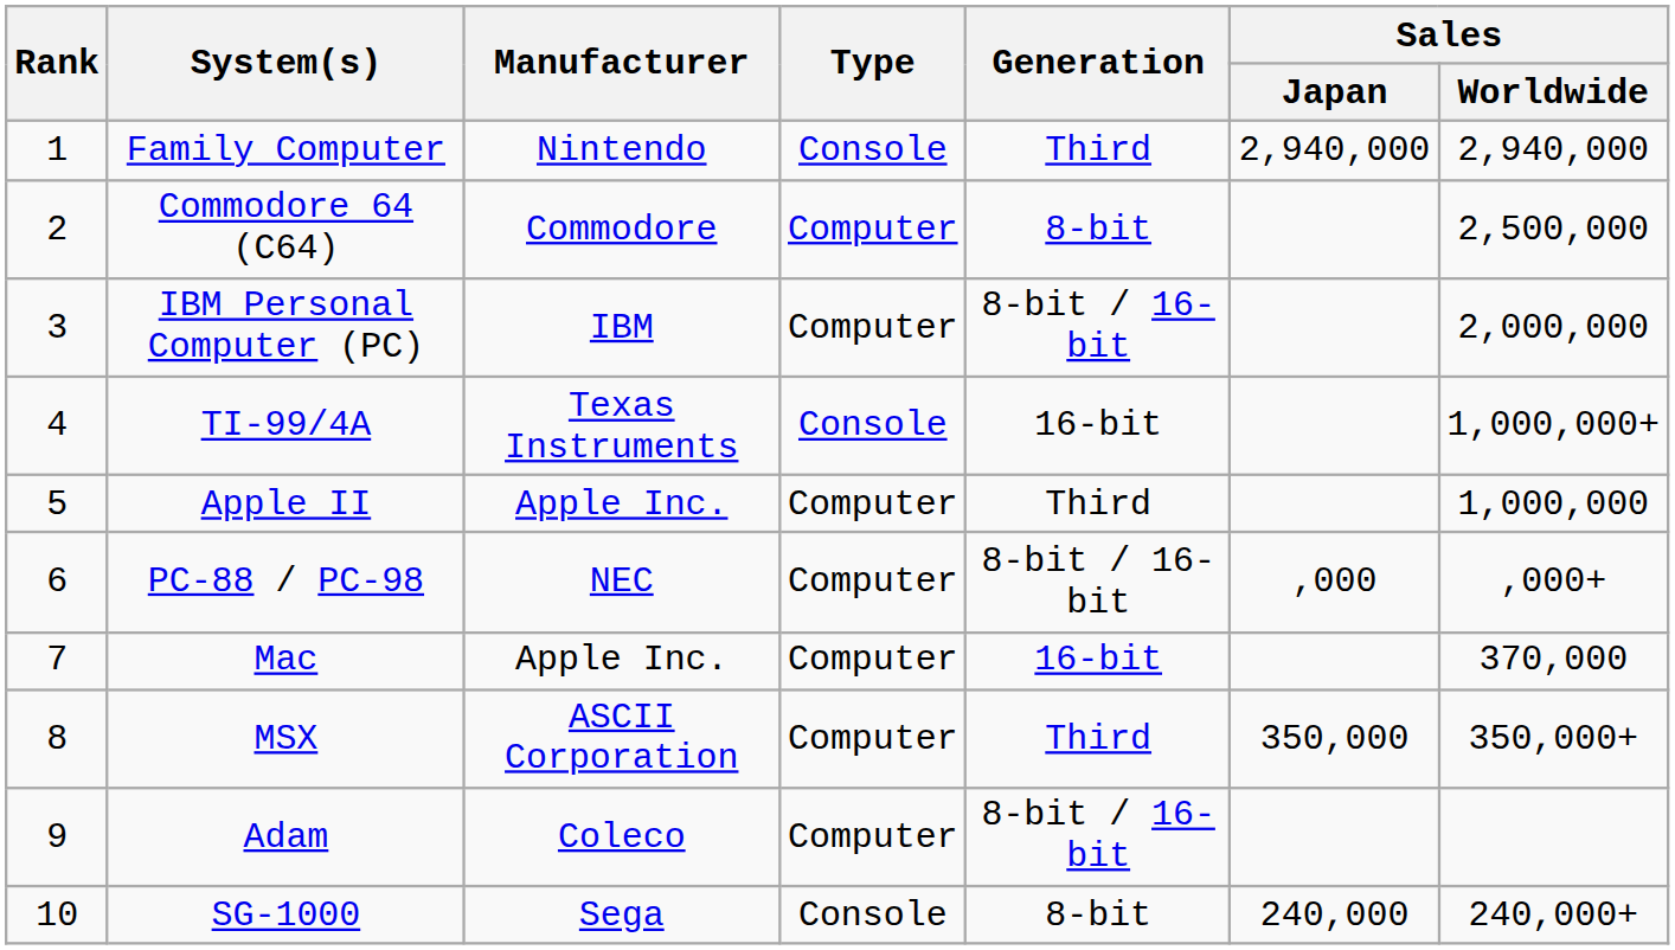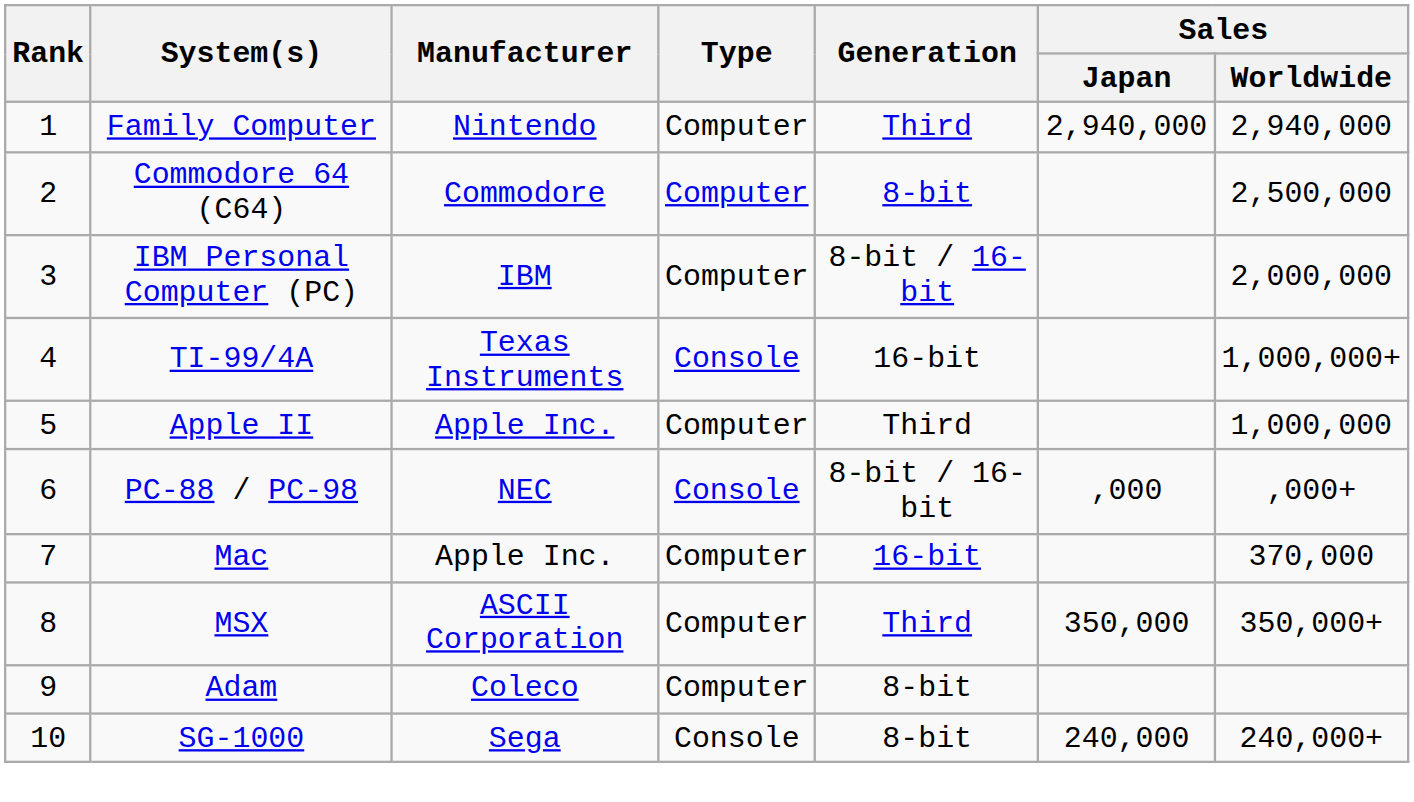 <table class="wikitable sortable" style="text-align:center">
 <tr>
 <th rowspan="2">Rank</th>
 <th rowspan="2">System(s)</th>
 <th rowspan="2">Manufacturer</th>
 <th rowspan="2">Type</th>
 <th rowspan="2">Generation</th>
 <th colspan="2">Sales</th>
 </tr>
 <tr>
 <th>Japan</th>
 <th>Worldwide</th>
 </tr>
 <tr>
 <td>1</td>
 <td><a href='#'>Family Computer</a></td>
 <td><a href='#'>Nintendo</a></td>
-<td><a href='#'>Console</a></td>
+<td>Computer</td>
 <td><a href='#'>Third</a></td>
 <td>2,940,000</td>
 <td>2,940,000</td>
 </tr>
 <tr>
 <td>2</td>
 <td><a href='#'>Commodore 64</a> (C64)</td>
 <td><a href='#'>Commodore</a></td>
 <td><a href='#'>Computer</a></td>
 <td><a href='#'>8-bit</a></td>
 <td></td>
 <td>2,500,000</td>
 </tr>
 <tr>
 <td>3</td>
 <td><a href='#'>IBM Personal Computer</a> (PC)</td>
 <td><a href='#'>IBM</a></td>
 <td>Computer</td>
 <td>8-bit / <a href='#'>16-bit</a></td>
 <td></td>
 <td>2,000,000</td>
 </tr>
 <tr>
 <td>4</td>
 <td><a href='#'>TI-99/4A</a></td>
 <td><a href='#'>Texas Instruments</a></td>
 <td><a href='#'>Console</a></td>
 <td>16-bit</td>
 <td></td>
 <td>1,000,000+</td>
 </tr>
 <tr>
 <td>5</td>
 <td><a href='#'>Apple II</a></td>
 <td><a href='#'>Apple Inc.</a></td>
 <td>Computer</td>
 <td>Third</td>
 <td></td>
 <td>1,000,000</td>
 </tr>
 <tr>
 <td>6</td>
 <td><a href='#'>PC-88</a> / <a href='#'>PC-98</a></td>
 <td><a href='#'>NEC</a></td>
-<td>Computer</td>
+<td><a href='#'>Console</a></td>
 <td>8-bit / 16-bit</td>
 <td>,000</td>
 <td>,000+</td>
 </tr>
 <tr>
 <td>7</td>
 <td><a href='#'>Mac</a></td>
 <td>Apple Inc.</td>
 <td>Computer</td>
 <td><a href='#'>16-bit</a></td>
 <td></td>
 <td>370,000</td>
 </tr>
 <tr>
 <td>8</td>
 <td><a href='#'>MSX</a></td>
 <td><a href='#'>ASCII Corporation</a></td>
 <td>Computer</td>
 <td><a href='#'>Third</a></td>
 <td>350,000</td>
 <td>350,000+</td>
 </tr>
 <tr>
 <td>9</td>
 <td><a href='#'>Adam</a></td>
 <td><a href='#'>Coleco</a></td>
 <td>Computer</td>
-<td>8-bit / <a href='#'>16-bit</a></td>
+<td>8-bit</td>
 <td></td>
 <td></td>
 </tr>
 <tr>
 <td>10</td>
 <td><a href='#'>SG-1000</a></td>
 <td><a href='#'>Sega</a></td>
 <td>Console</td>
 <td>8-bit</td>
 <td>240,000</td>
 <td>240,000+</td>
 </tr>
 </table>
